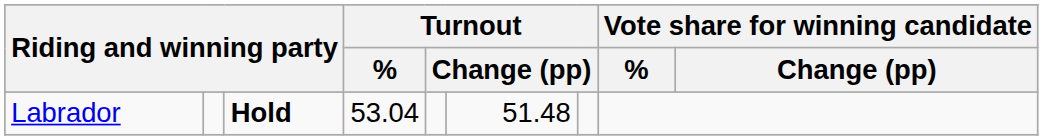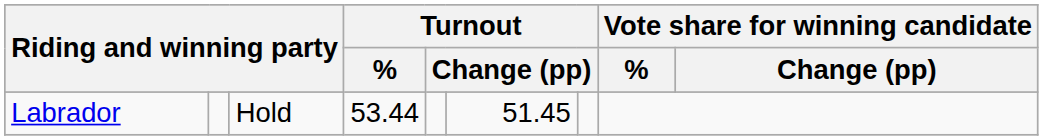 <table class="wikitable" style="text-align:right">
 <tr>
 <th rowspan="2" colspan="3">Riding and winning party</th>
 <th colspan="4">Turnout</th>
 <th colspan="4">Vote share for winning candidate</th>
 </tr>
 <tr>
 <th>%</th>
 <th colspan="3">Change (pp)</th>
 <th>%</th>
 <th colspan="3">Change (pp)</th>
 </tr>
 <tr>
 <td style="text-align:left"><a href='#'>Labrador</a></td>
 <td style="text-align:left"></td>
-<td style="text-align:left"><strong>Hold</strong></td>
-<td>53.04</td>
+<td style="text-align:left">Hold</td>
+<td>53.44</td>
 <td></td>
-<td>51.48</td>
+<td>51.45</td>
 <td></td>
 </tr>
 </table>
